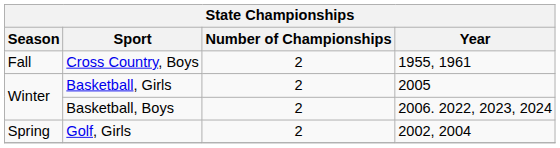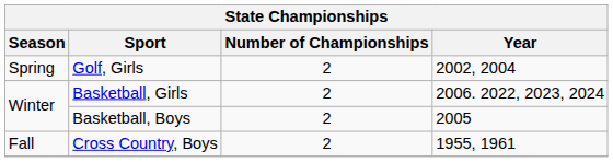 <table class="wikitable">
 <tr>
 <th colspan="4">State Championships</th>
 </tr>
 <tr>
 <th>Season</th>
 <th>Sport</th>
 <th>Number of Championships</th>
 <th>Year</th>
 </tr>
 <tr>
+<td rowspan="1">Spring</td>
+<td><a href='#'>Golf</a>, Girls</td>
+<td align="center">2</td>
+<td>2002, 2004</td>
+</tr>
+<tr>
+<td rowspan="2">Winter</td>
+<td><a href='#'>Basketball</a>, Girls</td>
+<td align="center">2</td>
+<td>2006. 2022, 2023, 2024</td>
+</tr>
+<tr>
+<td>Basketball, Boys</td>
+<td align="center">2</td>
+<td>2005</td>
+</tr>
+<tr>
 <td rowspan="1">Fall</td>
 <td><a href='#'>Cross Country</a>, Boys</td>
 <td align="center">2</td>
 <td>1955, 1961</td>
 </tr>
 <tr>
-<td rowspan="2">Winter</td>
-<td><a href='#'>Basketball</a>, Girls</td>
-<td align="center">2</td>
-<td>2005</td>
-</tr>
-<tr>
-<td>Basketball, Boys</td>
-<td align="center">2</td>
-<td>2006. 2022, 2023, 2024</td>
-</tr>
-<tr>
-<td rowspan="1">Spring</td>
-<td><a href='#'>Golf</a>, Girls</td>
-<td align="center">2</td>
-<td>2002, 2004</td>
-</tr>
-<tr>
 </tr>
 </table>
